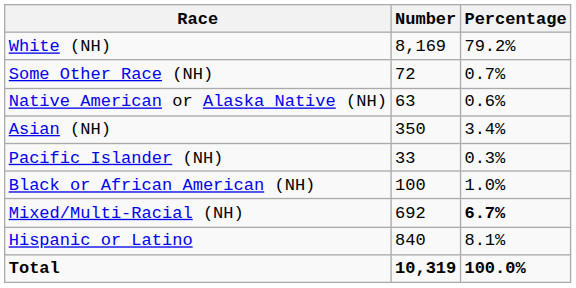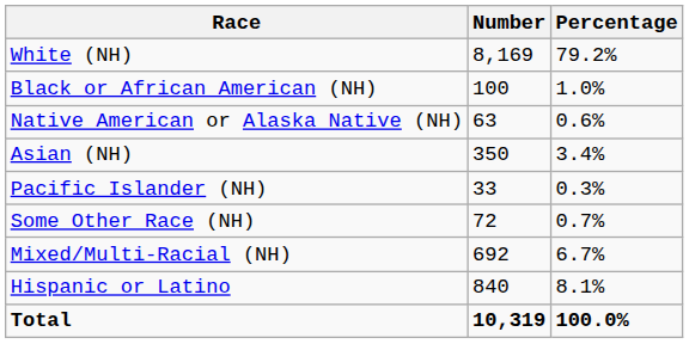 <table class="wikitable">
 <tr>
 <th>Race</th>
 <th>Number</th>
 <th>Percentage</th>
 </tr>
 <tr>
 <td><a href='#'>White</a> (NH)</td>
 <td>8,169</td>
 <td>79.2%</td>
 </tr>
 <tr>
-<td><a href='#'>Some Other Race</a> (NH)</td>
-<td>72</td>
-<td>0.7%</td>
+<td><a href='#'>Black or African American</a> (NH)</td>
+<td>100</td>
+<td>1.0%</td>
 </tr>
 <tr>
 <td><a href='#'>Native American</a> or <a href='#'>Alaska Native</a> (NH)</td>
 <td>63</td>
 <td>0.6%</td>
 </tr>
 <tr>
 <td><a href='#'>Asian</a> (NH)</td>
 <td>350</td>
 <td>3.4%</td>
 </tr>
 <tr>
 <td><a href='#'>Pacific Islander</a> (NH)</td>
 <td>33</td>
 <td>0.3%</td>
 </tr>
 <tr>
-<td><a href='#'>Black or African American</a> (NH)</td>
-<td>100</td>
-<td>1.0%</td>
+<td><a href='#'>Some Other Race</a> (NH)</td>
+<td>72</td>
+<td>0.7%</td>
 </tr>
 <tr>
 <td><a href='#'>Mixed/Multi-Racial</a> (NH)</td>
 <td>692</td>
-<td><strong>6.7%</strong></td>
+<td>6.7%</td>
 </tr>
 <tr>
 <td><a href='#'>Hispanic or Latino</a></td>
 <td>840</td>
 <td>8.1%</td>
 </tr>
 <tr>
 <td><strong>Total</strong></td>
 <td><strong>10,319</strong></td>
 <td><strong>100.0%</strong></td>
 </tr>
 </table>
